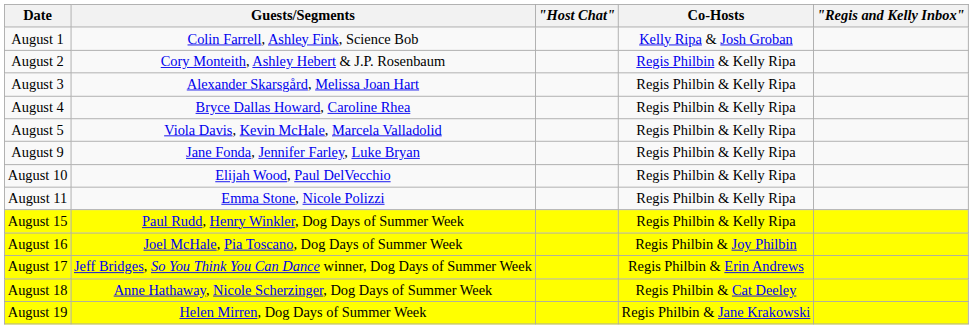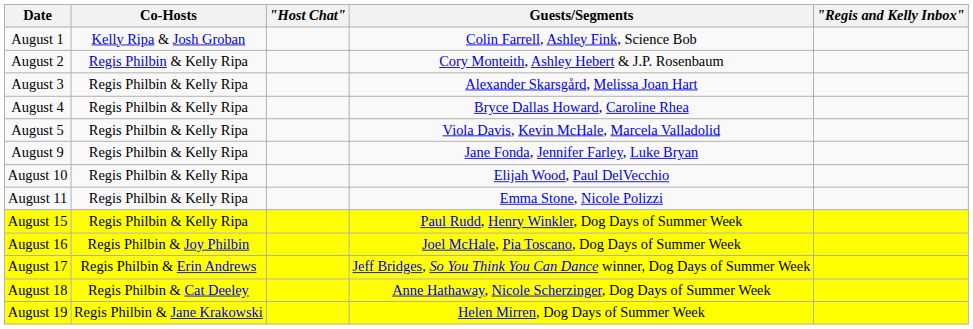 <table class="wikitable sortable" style="text-align:center;">
 <tr>
 <th>Date</th>
+<th>Co-Hosts</th>
+<th><em>"Host Chat"</em></th>
 <th>Guests/Segments</th>
-<th><em>"Host Chat"</em></th>
-<th>Co-Hosts</th>
 <th><em>"Regis and Kelly Inbox"</em></th>
 </tr>
 <tr>
 <td>August 1</td>
+<td><a href='#'>Kelly Ripa</a> & <a href='#'>Josh Groban</a></td>
+<td></td>
 <td><a href='#'>Colin Farrell</a>, <a href='#'>Ashley Fink</a>, Science Bob</td>
-<td></td>
-<td><a href='#'>Kelly Ripa</a> & <a href='#'>Josh Groban</a></td>
 <td></td>
 </tr>
 <tr>
 <td>August 2</td>
+<td><a href='#'>Regis Philbin</a> & Kelly Ripa</td>
+<td></td>
 <td><a href='#'>Cory Monteith</a>, <a href='#'>Ashley Hebert</a> & J.P. Rosenbaum</td>
-<td></td>
-<td><a href='#'>Regis Philbin</a> & Kelly Ripa</td>
 <td></td>
 </tr>
 <tr>
 <td>August 3</td>
+<td>Regis Philbin & Kelly Ripa</td>
+<td></td>
 <td><a href='#'>Alexander Skarsgård</a>, <a href='#'>Melissa Joan Hart</a></td>
-<td></td>
-<td>Regis Philbin & Kelly Ripa</td>
 <td></td>
 </tr>
 <tr>
 <td>August 4</td>
+<td>Regis Philbin & Kelly Ripa</td>
+<td></td>
 <td><a href='#'>Bryce Dallas Howard</a>, <a href='#'>Caroline Rhea</a></td>
-<td></td>
-<td>Regis Philbin & Kelly Ripa</td>
 <td></td>
 </tr>
 <tr>
 <td>August 5</td>
+<td>Regis Philbin & Kelly Ripa</td>
+<td></td>
 <td><a href='#'>Viola Davis</a>, <a href='#'>Kevin McHale</a>, <a href='#'>Marcela Valladolid</a></td>
-<td></td>
-<td>Regis Philbin & Kelly Ripa</td>
 <td></td>
 </tr>
 <tr>
 <td>August 9</td>
+<td>Regis Philbin & Kelly Ripa</td>
+<td></td>
 <td><a href='#'>Jane Fonda</a>, <a href='#'>Jennifer Farley</a>, <a href='#'>Luke Bryan</a></td>
-<td></td>
-<td>Regis Philbin & Kelly Ripa</td>
 <td></td>
 </tr>
 <tr>
 <td>August 10</td>
+<td>Regis Philbin & Kelly Ripa</td>
+<td></td>
 <td><a href='#'>Elijah Wood</a>, <a href='#'>Paul DelVecchio</a></td>
-<td></td>
-<td>Regis Philbin & Kelly Ripa</td>
 <td></td>
 </tr>
 <tr>
 <td>August 11</td>
+<td>Regis Philbin & Kelly Ripa</td>
+<td></td>
 <td><a href='#'>Emma Stone</a>, <a href='#'>Nicole Polizzi</a></td>
-<td></td>
-<td>Regis Philbin & Kelly Ripa</td>
 <td></td>
 </tr>
 <tr style="background:yellow;">
 <td>August 15</td>
+<td>Regis Philbin & Kelly Ripa</td>
+<td></td>
 <td><a href='#'>Paul Rudd</a>, <a href='#'>Henry Winkler</a>, Dog Days of Summer Week</td>
-<td></td>
-<td>Regis Philbin & Kelly Ripa</td>
 <td></td>
 </tr>
 <tr style="background:yellow;">
 <td>August 16</td>
+<td>Regis Philbin & <a href='#'>Joy Philbin</a></td>
+<td></td>
 <td><a href='#'>Joel McHale</a>, <a href='#'>Pia Toscano</a>, Dog Days of Summer Week</td>
-<td></td>
-<td>Regis Philbin & <a href='#'>Joy Philbin</a></td>
 <td></td>
 </tr>
 <tr style="background:yellow;">
 <td>August 17</td>
+<td>Regis Philbin & <a href='#'>Erin Andrews</a></td>
+<td></td>
 <td><a href='#'>Jeff Bridges</a>, <em><a href='#'>So You Think You Can Dance</a></em> winner, Dog Days of Summer Week</td>
-<td></td>
-<td>Regis Philbin & <a href='#'>Erin Andrews</a></td>
 <td></td>
 </tr>
 <tr style="background:yellow;">
 <td>August 18</td>
+<td>Regis Philbin & <a href='#'>Cat Deeley</a></td>
+<td></td>
 <td><a href='#'>Anne Hathaway</a>, <a href='#'>Nicole Scherzinger</a>, Dog Days of Summer Week</td>
-<td></td>
-<td>Regis Philbin & <a href='#'>Cat Deeley</a></td>
 <td></td>
 </tr>
 <tr style="background:yellow;">
 <td>August 19</td>
+<td>Regis Philbin & <a href='#'>Jane Krakowski</a></td>
+<td></td>
 <td><a href='#'>Helen Mirren</a>, Dog Days of Summer Week</td>
-<td></td>
-<td>Regis Philbin & <a href='#'>Jane Krakowski</a></td>
 <td></td>
 </tr>
 </table>
